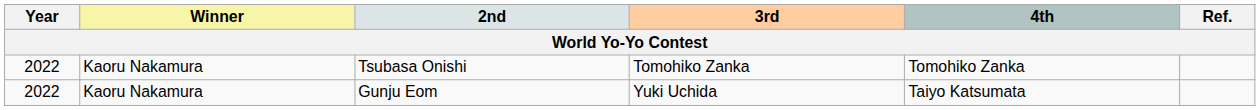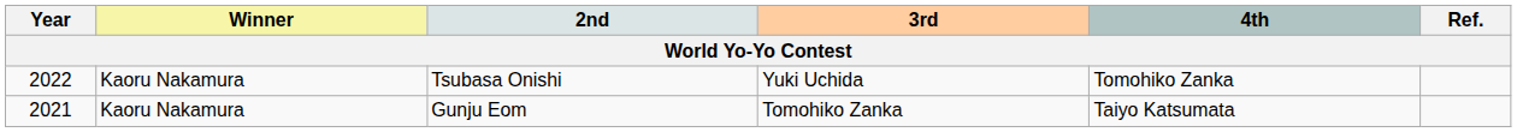 <table class="wikitable" width="100%">
 <tr>
 <th width="6%">Year</th>
 <th style="background-color: #F7F6A8;" width="22%">Winner</th>
 <th style="background-color: #DCE5E5;" width="22%">2nd</th>
 <th style="background-color: #FFCDA0;" width="22%">3rd</th>
 <th style="background-color: #B0C4C4;" width="22%">4th</th>
 <th width="6%">Ref.</th>
 </tr>
 <tr>
 <th colspan="6">World Yo-Yo Contest</th>
 </tr>
 <tr>
 <td align="center">2022</td>
 <td>Kaoru Nakamura</td>
 <td>Tsubasa Onishi</td>
-<td>Tomohiko Zanka</td>
+<td>Yuki Uchida</td>
 <td>Tomohiko Zanka</td>
 <td></td>
 </tr>
 <tr>
-<td align="center">2022</td>
+<td align="center">2021</td>
 <td>Kaoru Nakamura</td>
 <td>Gunju Eom</td>
-<td>Yuki Uchida</td>
+<td>Tomohiko Zanka</td>
 <td>Taiyo Katsumata</td>
 <td></td>
 </tr>
 </table>
